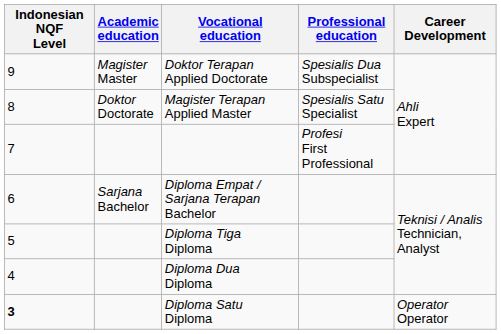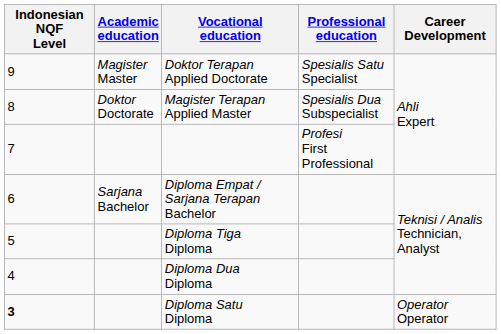 <table class="wikitable">
 <tr>
 <th>Indonesian NQF<br>Level</th>
 <th><a href='#'>Academic</a><br><a href='#'>education</a></th>
 <th><a href='#'>Vocational</a><br><a href='#'>education</a></th>
 <th><a href='#'>Professional</a><br><a href='#'>education</a></th>
 <th>Career<br>Development</th>
 </tr>
 <tr>
 <td>9</td>
 <td><em>Magister</em><br>Master</td>
 <td><em>Doktor Terapan</em><br>Applied Doctorate</td>
-<td><em>Spesialis Dua</em><br>Subspecialist</td>
+<td><em>Spesialis Satu</em><br>Specialist</td>
 <td rowspan="3"><em>Ahli</em><br>Expert</td>
 </tr>
 <tr>
 <td>8</td>
 <td><em>Doktor</em><br>Doctorate</td>
 <td><em>Magister Terapan</em><br>Applied Master</td>
-<td><em>Spesialis Satu</em><br>Specialist</td>
+<td><em>Spesialis Dua</em><br>Subspecialist</td>
 </tr>
 <tr>
 <td>7</td>
 <td></td>
 <td></td>
 <td><em>Profesi</em><br>First Professional</td>
 </tr>
 <tr>
 <td>6</td>
 <td><em>Sarjana</em><br>Bachelor</td>
 <td><em>Diploma Empat / Sarjana Terapan</em><br>Bachelor</td>
 <td></td>
 <td rowspan="3"><em>Teknisi / Analis</em><br>Technician, Analyst</td>
 </tr>
 <tr>
 <td>5</td>
 <td></td>
 <td><em>Diploma Tiga</em><br>Diploma</td>
 <td></td>
 </tr>
 <tr>
 <td>4</td>
 <td></td>
 <td><em>Diploma Dua</em><br>Diploma</td>
 <td></td>
 </tr>
 <tr>
 <td><strong>3</strong></td>
 <td></td>
 <td><em>Diploma Satu</em><br>Diploma</td>
 <td></td>
 <td><em>Operator</em><br>Operator</td>
 </tr>
 </table>
